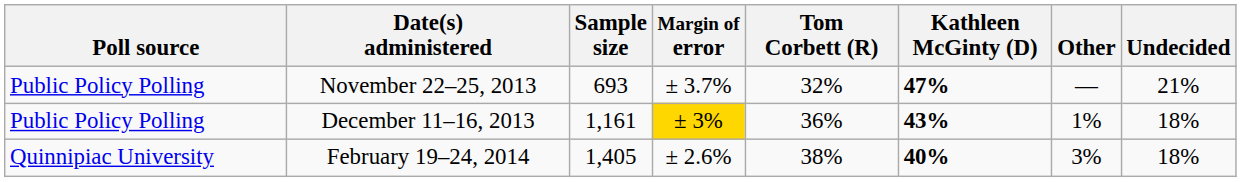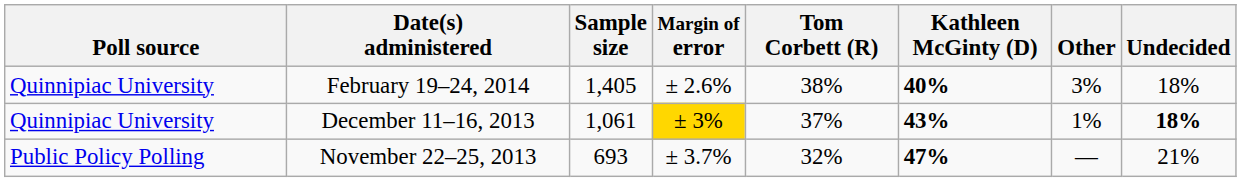 <table class="wikitable">
 <tr valign= bottom>
 <th style="width:190px;">Poll source</th>
 <th style="width:190px;">Date(s)<br>administered</th>
 <th class=small>Sample<br>size</th>
 <th><small>Margin of</small><br>error</th>
 <th style="width:100px;">Tom<br>Corbett (R)</th>
 <th style="width:100px;">Kathleen<br>McGinty (D)</th>
 <th style="width:40px;">Other</th>
 <th style="width:40px;">Undecided</th>
 </tr>
 <tr>
+<td><a href='#'>Quinnipiac University</a></td>
+<td align=center>February 19–24, 2014</td>
+<td align=center>1,405</td>
+<td align=center>± 2.6%</td>
+<td align=center>38%</td>
+<td><strong>40%</strong></td>
+<td align=center>3%</td>
+<td align=center>18%</td>
+</tr>
+<tr>
+<td><a href='#'>Quinnipiac University</a></td>
+<td align=center>December 11–16, 2013</td>
+<td align=center>1,061</td>
+<td align=center style="background: gold;">± 3%</td>
+<td align=center>37%</td>
+<td><strong>43%</strong></td>
+<td align=center>1%</td>
+<td align=center><strong>18%</strong></td>
+</tr>
+<tr>
 <td><a href='#'>Public Policy Polling</a></td>
 <td align=center>November 22–25, 2013</td>
 <td align=center>693</td>
 <td align=center>± 3.7%</td>
 <td align=center>32%</td>
 <td><strong>47%</strong></td>
 <td align=center>—</td>
 <td align=center>21%</td>
 </tr>
-<tr>
-<td><a href='#'>Public Policy Polling</a></td>
-<td align=center>December 11–16, 2013</td>
-<td align=center>1,161</td>
-<td align=center style="background: gold;">± 3%</td>
-<td align=center>36%</td>
-<td><strong>43%</strong></td>
-<td align=center>1%</td>
-<td align=center>18%</td>
-</tr>
-<tr>
-<td><a href='#'>Quinnipiac University</a></td>
-<td align=center>February 19–24, 2014</td>
-<td align=center>1,405</td>
-<td align=center>± 2.6%</td>
-<td align=center>38%</td>
-<td><strong>40%</strong></td>
-<td align=center>3%</td>
-<td align=center>18%</td>
-</tr>
 </table>
